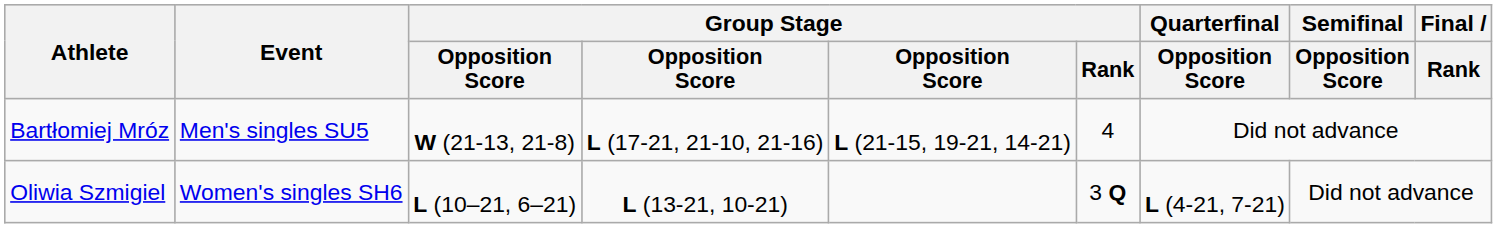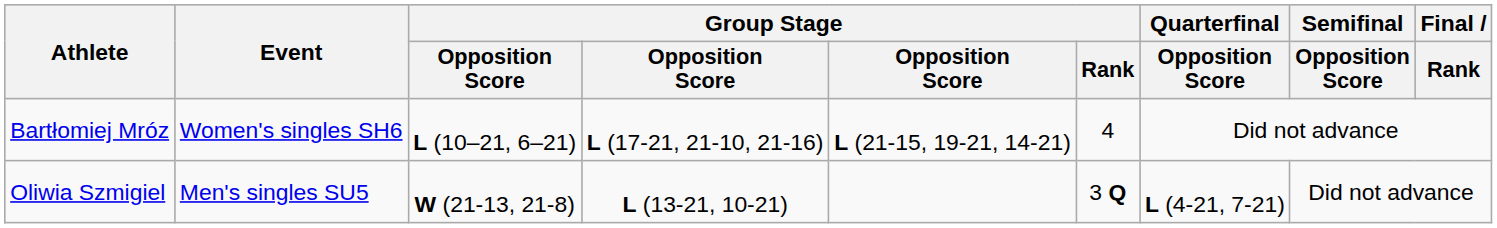 <table class="wikitable" style="font-size:90%; text-align:center">
 <tr>
 <th rowspan=2>Athlete</th>
 <th rowspan=2>Event</th>
 <th colspan=4>Group Stage</th>
 <th>Quarterfinal</th>
 <th>Semifinal</th>
 <th colspan=2>Final / </th>
 </tr>
 <tr style="font-size:95%">
 <th>Opposition<br>Score</th>
 <th>Opposition<br>Score</th>
 <th>Opposition<br>Score</th>
 <th>Rank</th>
 <th>Opposition<br>Score</th>
 <th>Opposition<br>Score</th>
 <th>Rank</th>
 </tr>
 <tr>
 <td align=left><a href='#'>Bartłomiej Mróz</a></td>
-<td align=left><a href='#'>Men's singles SU5</a></td>
-<td><br><strong>W</strong> (21-13, 21-8)</td>
+<td align=left><a href='#'>Women's singles SH6</a></td>
+<td><br><strong>L</strong> (10–21, 6–21)</td>
 <td><br><strong>L</strong> (17-21, 21-10, 21-16)</td>
 <td><br><strong>L</strong> (21-15, 19-21, 14-21)</td>
 <td>4</td>
 <td colspan=4>Did not advance</td>
 </tr>
 <tr>
 <td align=left><a href='#'>Oliwia Szmigiel</a></td>
-<td align=left><a href='#'>Women's singles SH6</a></td>
-<td><br><strong>L</strong> (10–21, 6–21)</td>
+<td align=left><a href='#'>Men's singles SU5</a></td>
+<td><br><strong>W</strong> (21-13, 21-8)</td>
 <td><br><strong>L</strong> (13-21, 10-21)</td>
 <td></td>
 <td>3 <strong>Q</strong></td>
 <td><br><strong>L</strong> (4-21, 7-21)</td>
 <td colspan=3>Did not advance</td>
 </tr>
 </table>
